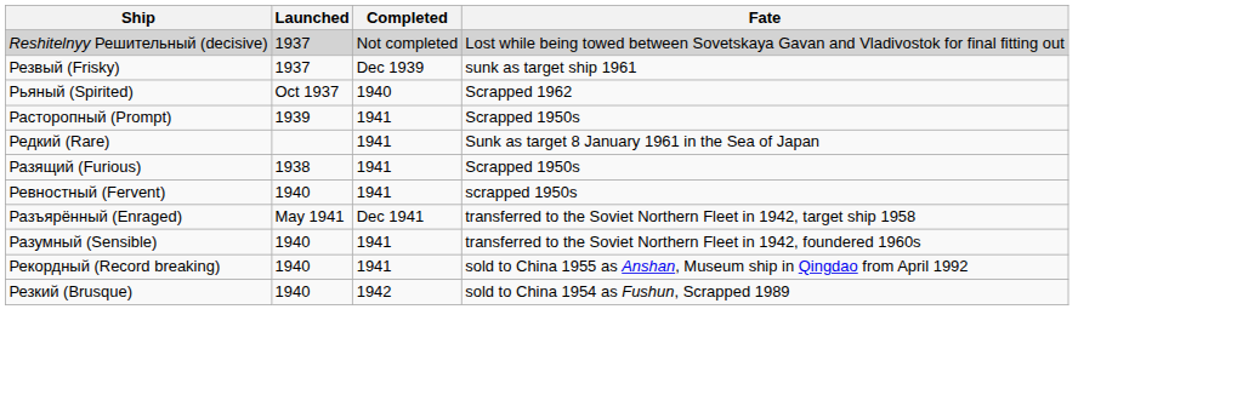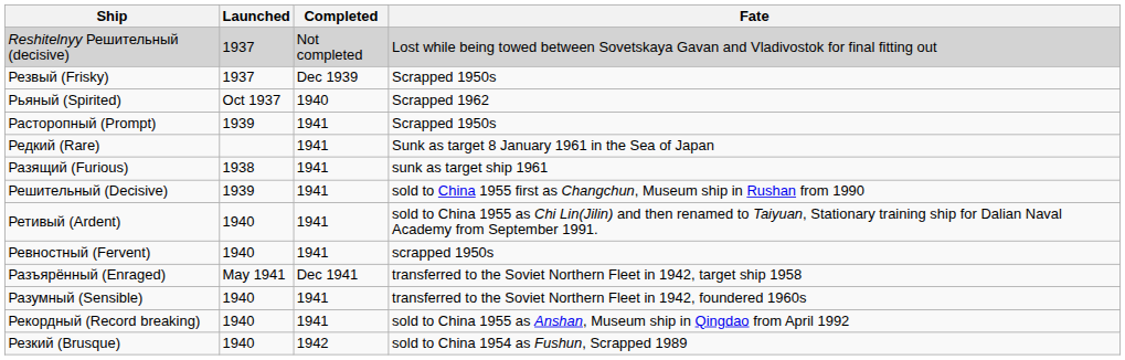 <table class="wikitable">
 <tr>
 <th>Ship</th>
 <th>Launched</th>
 <th>Completed</th>
 <th>Fate</th>
 </tr>
 <tr>
 <td bgcolor=lightgray><em>Reshitelnyy</em> Решительный (decisive)</td>
 <td bgcolor=lightgray>1937</td>
 <td bgcolor=lightgray>Not completed</td>
 <td bgcolor=lightgray>Lost while being towed between Sovetskaya Gavan and Vladivostok for final fitting out</td>
 </tr>
 <tr>
 <td> Резвый (Frisky)</td>
 <td>1937</td>
 <td>Dec 1939</td>
-<td>sunk as target ship 1961</td>
+<td>Scrapped 1950s</td>
 </tr>
 <tr>
 <td> Рьяный (Spirited)</td>
 <td>Oct 1937</td>
 <td>1940</td>
 <td>Scrapped 1962</td>
 </tr>
 <tr>
 <td> Расторопный (Prompt)</td>
 <td>1939</td>
 <td>1941</td>
 <td>Scrapped 1950s</td>
 </tr>
 <tr>
 <td> Редкий (Rare)</td>
 <td></td>
 <td>1941</td>
 <td>Sunk as target 8 January 1961 in the Sea of Japan</td>
 </tr>
 <tr>
 <td> Разящий (Furious)</td>
 <td>1938</td>
 <td>1941</td>
-<td>Scrapped 1950s</td>
+<td>sunk as target ship 1961</td>
+</tr>
+<tr>
+<td> Решительный (Decisive)</td>
+<td>1939</td>
+<td>1941</td>
+<td>sold to <a href='#'>China</a> 1955 first as <em>Changchun</em>, Museum ship in <a href='#'>Rushan</a> from 1990</td>
+</tr>
+<tr>
+<td> Ретивый (Ardent)</td>
+<td>1940</td>
+<td>1941</td>
+<td>sold to China 1955 as <em>Chi Lin(Jilin)</em> and then renamed to <em>Taiyuan</em>, Stationary training ship for Dalian Naval Academy from September 1991.</td>
 </tr>
 <tr>
 <td> Ревностный (Fervent)</td>
 <td>1940</td>
 <td>1941</td>
 <td>scrapped 1950s</td>
 </tr>
 <tr>
 <td> Разъярённый (Enraged)</td>
 <td>May 1941</td>
 <td>Dec 1941</td>
 <td>transferred to the Soviet Northern Fleet in 1942, target ship 1958</td>
 </tr>
 <tr>
 <td> Разумный (Sensible)</td>
 <td>1940</td>
 <td>1941</td>
 <td>transferred to the Soviet Northern Fleet in 1942, foundered 1960s</td>
 </tr>
 <tr>
 <td> Рекордный (Record breaking)</td>
 <td>1940</td>
 <td>1941</td>
 <td>sold to China 1955 as <em><a href='#'>Anshan</a></em>, Museum ship in <a href='#'>Qingdao</a> from April 1992</td>
 </tr>
 <tr>
 <td> Резкий (Brusque)</td>
 <td>1940</td>
 <td>1942</td>
 <td>sold to China 1954 as <em>Fushun</em>, Scrapped 1989</td>
 </tr>
 </table>
